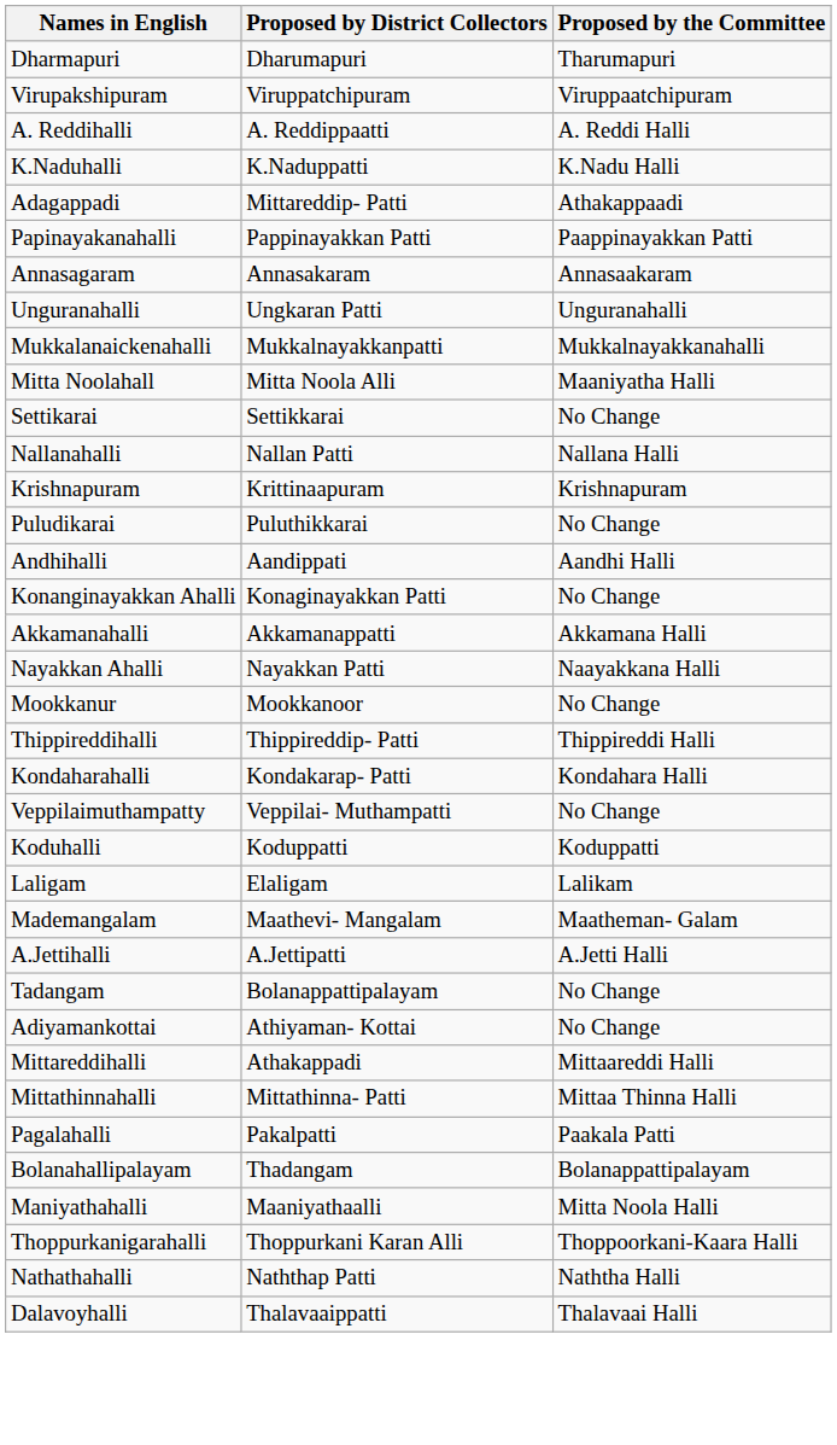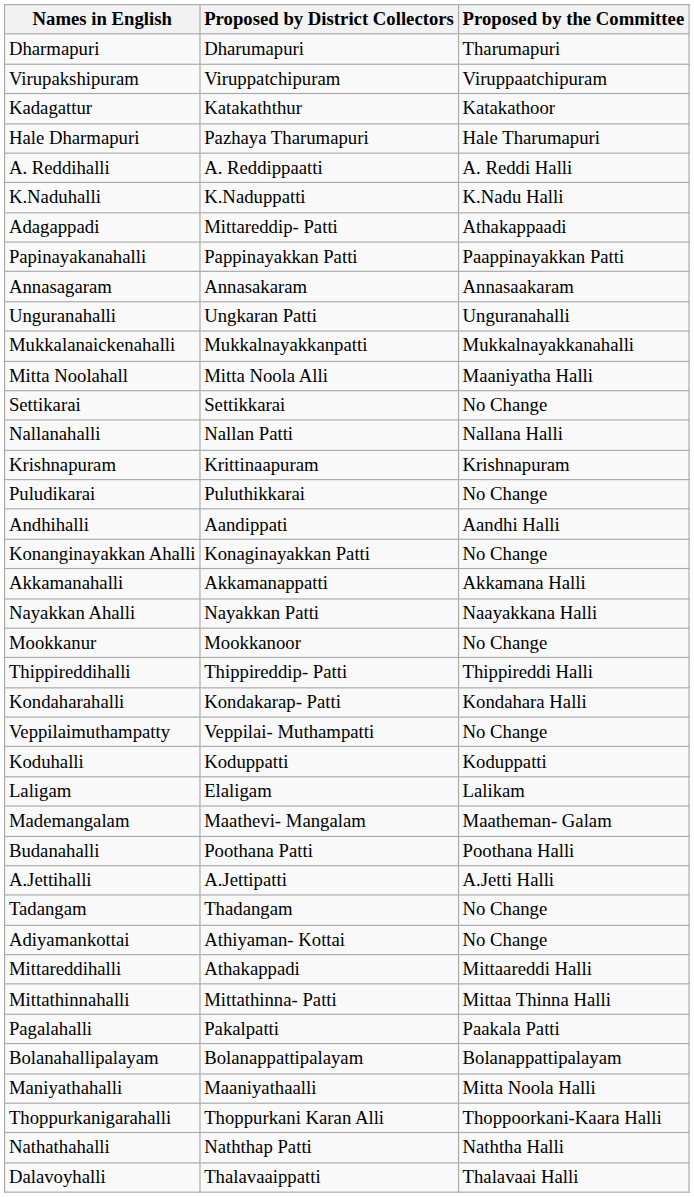 <table class="wikitable">
 <tr>
 <th>Names in English</th>
 <th>Proposed by District Collectors</th>
 <th>Proposed by the Committee</th>
 </tr>
 <tr>
 <td>Dharmapuri</td>
 <td>Dharumapuri</td>
 <td>Tharumapuri</td>
 </tr>
 <tr>
 <td>Virupakshipuram</td>
 <td>Viruppatchipuram</td>
 <td>Viruppaatchipuram</td>
+</tr>
+<tr>
+<td>Kadagattur</td>
+<td>Katakaththur</td>
+<td>Katakathoor</td>
+</tr>
+<tr>
+<td>Hale Dharmapuri</td>
+<td>Pazhaya  Tharumapuri</td>
+<td>Hale  Tharumapuri</td>
 </tr>
 <tr>
 <td>A. Reddihalli</td>
 <td>A.  Reddippaatti</td>
 <td>A.  Reddi Halli</td>
 </tr>
 <tr>
 <td>K.Naduhalli</td>
 <td>K.Naduppatti</td>
 <td>K.Nadu  Halli</td>
 </tr>
 <tr>
 <td>Adagappadi</td>
 <td>Mittareddip-  Patti</td>
 <td>Athakappaadi</td>
 </tr>
 <tr>
 <td>Papinayakanahalli</td>
 <td>Pappinayakkan  Patti</td>
 <td>Paappinayakkan  Patti</td>
 </tr>
 <tr>
 <td>Annasagaram</td>
 <td>Annasakaram</td>
 <td>Annasaakaram</td>
 </tr>
 <tr>
 <td>Unguranahalli</td>
 <td>Ungkaran  Patti</td>
 <td>Unguranahalli</td>
 </tr>
 <tr>
 <td>Mukkalanaickenahalli</td>
 <td>Mukkalnayakkanpatti</td>
 <td>Mukkalnayakkanahalli</td>
 </tr>
 <tr>
 <td>Mitta Noolahall</td>
 <td>Mitta  Noola Alli</td>
 <td>Maaniyatha Halli</td>
 </tr>
 <tr>
 <td>Settikarai</td>
 <td>Settikkarai</td>
 <td>No Change</td>
 </tr>
 <tr>
 <td>Nallanahalli</td>
 <td>Nallan  Patti</td>
 <td>Nallana  Halli</td>
 </tr>
 <tr>
 <td>Krishnapuram</td>
 <td>Krittinaapuram</td>
 <td>Krishnapuram</td>
 </tr>
 <tr>
 <td>Puludikarai</td>
 <td>Puluthikkarai</td>
 <td>No Change</td>
 </tr>
 <tr>
 <td>Andhihalli</td>
 <td>Aandippati</td>
 <td>Aandhi  Halli</td>
 </tr>
 <tr>
 <td>Konanginayakkan  Ahalli</td>
 <td>Konaginayakkan  Patti</td>
 <td>No Change</td>
 </tr>
 <tr>
 <td>Akkamanahalli</td>
 <td>Akkamanappatti</td>
 <td>Akkamana  Halli</td>
 </tr>
 <tr>
 <td>Nayakkan  Ahalli</td>
 <td>Nayakkan Patti</td>
 <td>Naayakkana  Halli</td>
 </tr>
 <tr>
 <td>Mookkanur</td>
 <td>Mookkanoor</td>
 <td>No Change</td>
 </tr>
 <tr>
 <td>Thippireddihalli</td>
 <td>Thippireddip-  Patti</td>
 <td>Thippireddi  Halli</td>
 </tr>
 <tr>
 <td>Kondaharahalli</td>
 <td>Kondakarap-  Patti</td>
 <td>Kondahara Halli</td>
 </tr>
 <tr>
 <td>Veppilaimuthampatty</td>
 <td>Veppilai-  Muthampatti</td>
 <td>No Change</td>
 </tr>
 <tr>
 <td>Koduhalli</td>
 <td>Koduppatti</td>
 <td>Koduppatti</td>
 </tr>
 <tr>
 <td>Laligam</td>
 <td>Elaligam</td>
 <td>Lalikam</td>
 </tr>
 <tr>
 <td>Mademangalam</td>
 <td>Maathevi-  Mangalam</td>
 <td>Maatheman-  Galam</td>
 </tr>
 <tr>
+<td>Budanahalli</td>
+<td>Poothana Patti</td>
+<td>Poothana Halli</td>
+</tr>
+<tr>
 <td>A.Jettihalli</td>
 <td>A.Jettipatti</td>
 <td>A.Jetti  Halli</td>
 </tr>
 <tr>
 <td>Tadangam</td>
-<td>Bolanappattipalayam</td>
+<td>Thadangam</td>
 <td>No Change</td>
 </tr>
 <tr>
 <td>Adiyamankottai</td>
 <td>Athiyaman-  Kottai</td>
 <td>No Change</td>
 </tr>
 <tr>
 <td>Mittareddihalli</td>
 <td>Athakappadi</td>
 <td>Mittaareddi  Halli</td>
 </tr>
 <tr>
 <td>Mittathinnahalli</td>
 <td>Mittathinna- Patti</td>
 <td>Mittaa Thinna Halli</td>
 </tr>
 <tr>
 <td>Pagalahalli</td>
 <td>Pakalpatti</td>
 <td>Paakala Patti</td>
 </tr>
 <tr>
 <td>Bolanahallipalayam</td>
-<td>Thadangam</td>
+<td>Bolanappattipalayam</td>
 <td>Bolanappattipalayam</td>
 </tr>
 <tr>
 <td>Maniyathahalli</td>
 <td>Maaniyathaalli</td>
 <td>Mitta  Noola Halli</td>
 </tr>
 <tr>
 <td>Thoppurkanigarahalli</td>
 <td>Thoppurkani Karan Alli</td>
 <td>Thoppoorkani-Kaara Halli</td>
 </tr>
 <tr>
 <td>Nathathahalli</td>
 <td>Naththap Patti</td>
 <td>Naththa Halli</td>
 </tr>
 <tr>
 <td>Dalavoyhalli</td>
 <td>Thalavaaippatti</td>
 <td>Thalavaai  Halli</td>
 </tr>
 </table>
